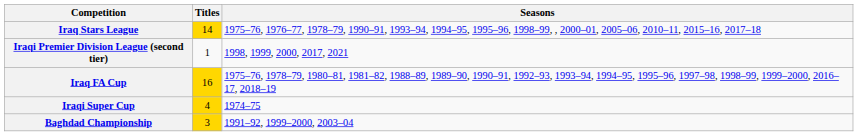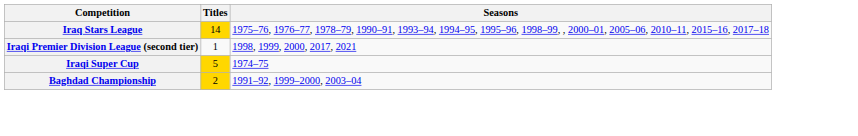 <table class="wikitable plainrowheaders" style="font-size:95%; text-align:center;">
 <tr>
 <th>Competition</th>
 <th>Titles</th>
 <th>Seasons</th>
 </tr>
 <tr>
 <th scope=row><a href='#'>Iraq Stars League</a></th>
 <td bgcolor="gold">14</td>
 <td align="left"><a href='#'>1975–76</a>, <a href='#'>1976–77</a>, <a href='#'>1978–79</a>, <a href='#'>1990–91</a>, <a href='#'>1993–94</a>, <a href='#'>1994–95</a>, <a href='#'>1995–96</a>, <a href='#'>1998–99</a>, , <a href='#'>2000–01</a>, <a href='#'>2005–06</a>, <a href='#'>2010–11</a>, <a href='#'>2015–16</a>, <a href='#'>2017–18</a></td>
 </tr>
 <tr>
 <th scope=row><a href='#'>Iraqi Premier Division League</a> (second tier)</th>
 <td>1</td>
 <td align="left"><a href='#'>1998</a>, <a href='#'>1999</a>, <a href='#'>2000</a>, <a href='#'>2017</a>, <a href='#'>2021</a></td>
 </tr>
 <tr>
-<th scope=row><a href='#'>Iraq FA Cup</a></th>
-<td bgcolor="gold">16</td>
-<td align="left"><a href='#'>1975–76</a>, <a href='#'>1978–79</a>, <a href='#'>1980–81</a>, <a href='#'>1981–82</a>, <a href='#'>1988–89</a>, <a href='#'>1989–90</a>, <a href='#'>1990–91</a>, <a href='#'>1992–93</a>, <a href='#'>1993–94</a>, <a href='#'>1994–95</a>, <a href='#'>1995–96</a>, <a href='#'>1997–98</a>, <a href='#'>1998–99</a>, <a href='#'>1999–2000</a>, <a href='#'>2016–17</a>, <a href='#'>2018–19</a></td>
-</tr>
-<tr>
 <th scope=row><a href='#'>Iraqi Super Cup</a></th>
-<td bgcolor="gold">4</td>
+<td bgcolor="gold">5</td>
 <td align="left"><a href='#'>1974–75</a></td>
 </tr>
 <tr>
 <th scope=row><a href='#'>Baghdad Championship</a></th>
-<td bgcolor="gold">3</td>
+<td bgcolor="gold">2</td>
 <td align="left"><a href='#'>1991–92</a>, <a href='#'>1999–2000</a>, <a href='#'>2003–04</a></td>
 </tr>
 </table>
